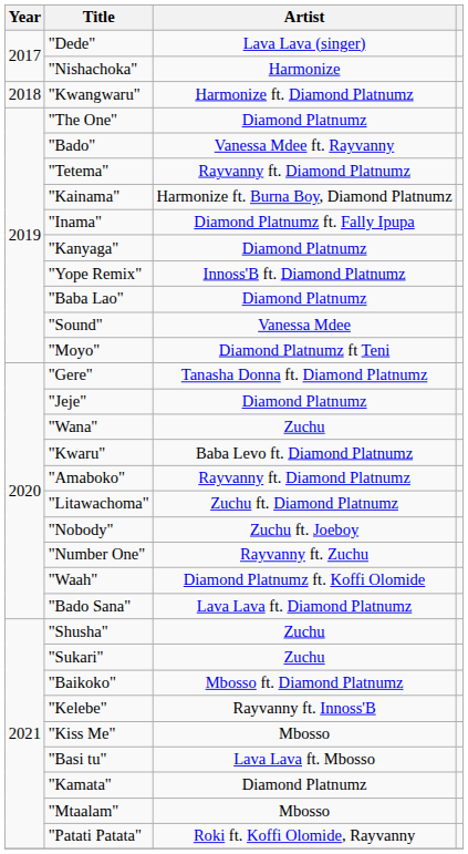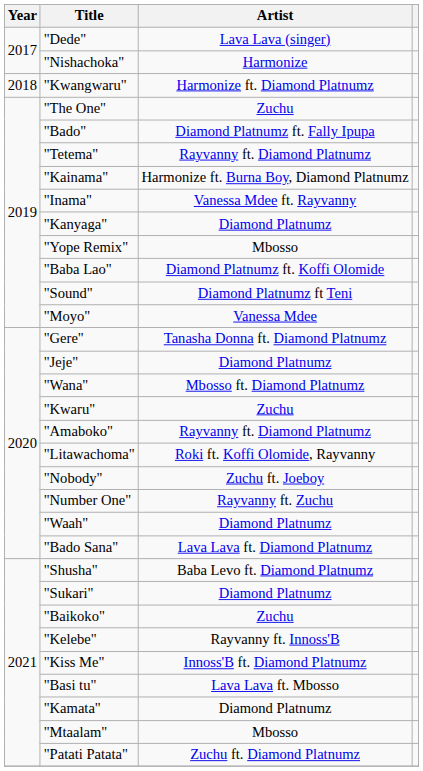 <table class="wikitable sortable plainrowheaders" style="text-align:center;">
 <tr>
 <th scope="col">Year</th>
 <th scope="col">Title</th>
 <th scope="col">Artist</th>
 <th scope="col" class="unsortable"></th>
 </tr>
 <tr>
 <td rowspan=2>2017</td>
 <td align="left">"Dede"</td>
 <td><a href='#'>Lava Lava (singer)</a></td>
 <td></td>
 </tr>
 <tr>
 <td align="left">"Nishachoka"</td>
 <td><a href='#'>Harmonize</a></td>
 <td></td>
 </tr>
 <tr>
 <td>2018</td>
 <td align="left">"Kwangwaru"</td>
 <td><a href='#'>Harmonize</a> ft. <a href='#'>Diamond Platnumz</a></td>
 <td></td>
 </tr>
 <tr>
 <td rowspan=10>2019</td>
 <td align="left">"The One"</td>
-<td><a href='#'>Diamond Platnumz</a></td>
+<td><a href='#'>Zuchu</a></td>
 <td></td>
 </tr>
 <tr>
 <td align="left">"Bado"</td>
-<td><a href='#'>Vanessa Mdee</a> ft. <a href='#'>Rayvanny</a></td>
+<td><a href='#'>Diamond Platnumz</a> ft. <a href='#'>Fally Ipupa</a></td>
 <td></td>
 </tr>
 <tr>
 <td align="left">"Tetema"</td>
 <td><a href='#'>Rayvanny</a> ft. <a href='#'>Diamond Platnumz</a></td>
 <td></td>
 </tr>
 <tr>
 <td align="left">"Kainama"</td>
 <td>Harmonize ft. <a href='#'>Burna Boy</a>, Diamond Platnumz</td>
 <td></td>
 </tr>
 <tr>
 <td align="left">"Inama"</td>
-<td><a href='#'>Diamond Platnumz</a> ft. <a href='#'>Fally Ipupa</a></td>
+<td><a href='#'>Vanessa Mdee</a> ft. <a href='#'>Rayvanny</a></td>
 <td></td>
 </tr>
 <tr>
 <td align="left">"Kanyaga"</td>
 <td><a href='#'>Diamond Platnumz</a></td>
 <td></td>
 </tr>
 <tr>
 <td align="left">"Yope Remix"</td>
-<td><a href='#'>Innoss'B</a> ft. <a href='#'>Diamond Platnumz</a></td>
+<td>Mbosso</td>
 <td></td>
 </tr>
 <tr>
 <td align="left">"Baba Lao"</td>
-<td><a href='#'>Diamond Platnumz</a></td>
+<td><a href='#'>Diamond Platnumz</a> ft. <a href='#'>Koffi Olomide</a></td>
 <td></td>
 </tr>
 <tr>
 <td align="left">"Sound"</td>
-<td><a href='#'>Vanessa Mdee</a></td>
+<td><a href='#'>Diamond Platnumz</a> ft <a href='#'>Teni</a></td>
 <td></td>
 </tr>
 <tr>
 <td align="left">"Moyo"</td>
-<td><a href='#'>Diamond Platnumz</a> ft <a href='#'>Teni</a></td>
+<td><a href='#'>Vanessa Mdee</a></td>
 <td></td>
 </tr>
 <tr>
 <td rowspan=10>2020</td>
 <td align="left">"Gere"</td>
 <td><a href='#'>Tanasha Donna</a> ft. <a href='#'>Diamond Platnumz</a></td>
 <td></td>
 </tr>
 <tr>
 <td align="left">"Jeje"</td>
 <td><a href='#'>Diamond Platnumz</a></td>
 <td></td>
 </tr>
 <tr>
 <td align="left">"Wana"</td>
-<td><a href='#'>Zuchu</a></td>
+<td><a href='#'>Mbosso</a> ft. <a href='#'>Diamond Platnumz</a></td>
 <td></td>
 </tr>
 <tr>
 <td align="left">"Kwaru"</td>
-<td>Baba Levo ft. <a href='#'>Diamond Platnumz</a></td>
+<td><a href='#'>Zuchu</a></td>
 <td></td>
 </tr>
 <tr>
 <td align="left">"Amaboko"</td>
 <td><a href='#'>Rayvanny</a> ft. <a href='#'>Diamond Platnumz</a></td>
 <td></td>
 </tr>
 <tr>
 <td align="left">"Litawachoma"</td>
-<td><a href='#'>Zuchu</a> ft. <a href='#'>Diamond Platnumz</a></td>
+<td><a href='#'>Roki</a> ft. <a href='#'>Koffi Olomide</a>, Rayvanny</td>
 <td></td>
 </tr>
 <tr>
 <td align="left">"Nobody"</td>
 <td><a href='#'>Zuchu</a> ft. <a href='#'>Joeboy</a></td>
 <td></td>
 </tr>
 <tr>
 <td align="left">"Number One"</td>
 <td><a href='#'>Rayvanny</a> ft. <a href='#'>Zuchu</a></td>
 <td></td>
 </tr>
 <tr>
 <td align="left">"Waah"</td>
-<td><a href='#'>Diamond Platnumz</a> ft. <a href='#'>Koffi Olomide</a></td>
+<td><a href='#'>Diamond Platnumz</a></td>
 <td></td>
 </tr>
 <tr>
 <td align="left">"Bado Sana"</td>
 <td><a href='#'>Lava Lava</a> ft. <a href='#'>Diamond Platnumz</a></td>
 <td></td>
 </tr>
 <tr>
 <td rowspan=9>2021</td>
 <td align="left">"Shusha"</td>
-<td><a href='#'>Zuchu</a></td>
+<td>Baba Levo ft. <a href='#'>Diamond Platnumz</a></td>
 <td></td>
 </tr>
 <tr>
 <td align="left">"Sukari"</td>
-<td><a href='#'>Zuchu</a></td>
+<td><a href='#'>Diamond Platnumz</a></td>
 <td></td>
 </tr>
 <tr>
 <td align="left">"Baikoko"</td>
-<td><a href='#'>Mbosso</a> ft. <a href='#'>Diamond Platnumz</a></td>
+<td><a href='#'>Zuchu</a></td>
 <td></td>
 </tr>
 <tr>
 <td align="left">"Kelebe"</td>
 <td>Rayvanny ft. <a href='#'>Innoss'B</a></td>
 <td></td>
 </tr>
 <tr>
 <td align="left">"Kiss Me"</td>
-<td>Mbosso</td>
+<td><a href='#'>Innoss'B</a> ft. <a href='#'>Diamond Platnumz</a></td>
 <td></td>
 </tr>
 <tr>
 <td align="left">"Basi tu"</td>
 <td><a href='#'>Lava Lava</a> ft. Mbosso</td>
 <td></td>
 </tr>
 <tr>
 <td align="left">"Kamata"</td>
 <td>Diamond Platnumz</td>
 <td></td>
 </tr>
 <tr>
 <td align="left">"Mtaalam"</td>
 <td>Mbosso</td>
 <td></td>
 </tr>
 <tr>
 <td align="left">"Patati Patata"</td>
-<td><a href='#'>Roki</a> ft. <a href='#'>Koffi Olomide</a>, Rayvanny</td>
+<td><a href='#'>Zuchu</a> ft. <a href='#'>Diamond Platnumz</a></td>
 <td></td>
 </tr>
 <tr>
 </tr>
 </table>
